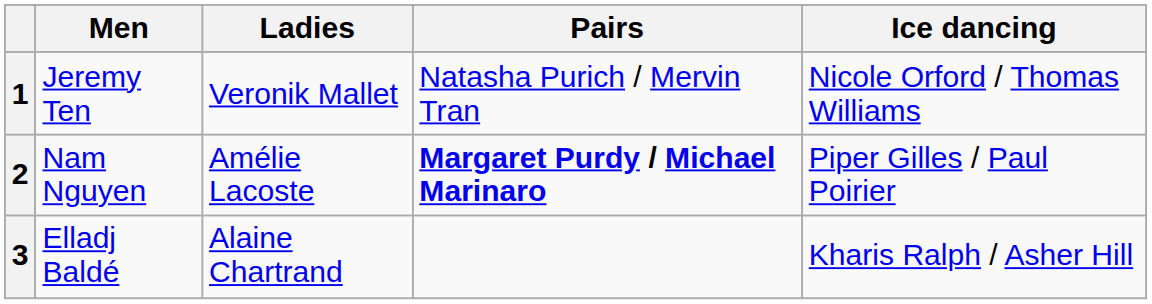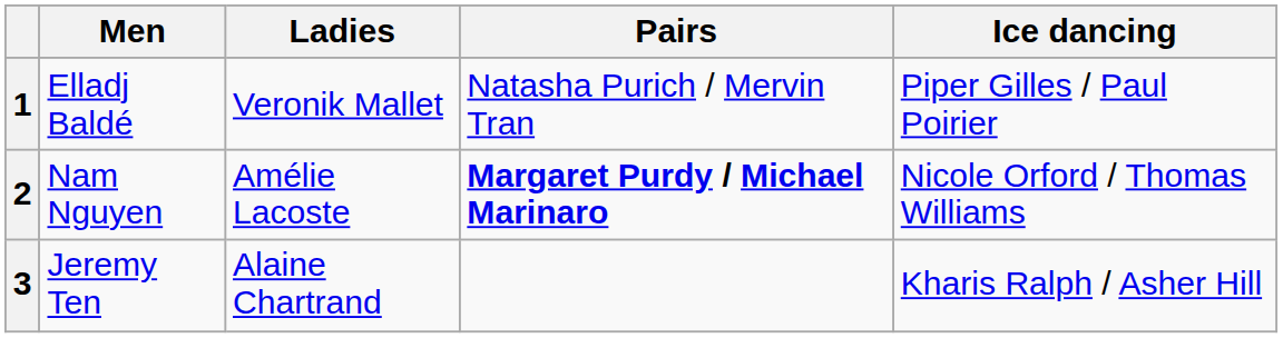 <table class="wikitable">
 <tr>
 <th></th>
 <th>Men</th>
 <th>Ladies</th>
 <th>Pairs</th>
 <th>Ice dancing</th>
 </tr>
 <tr>
 <th>1</th>
-<td><a href='#'>Jeremy Ten</a></td>
+<td><a href='#'>Elladj Baldé</a></td>
 <td><a href='#'>Veronik Mallet</a></td>
 <td><a href='#'>Natasha Purich</a> / <a href='#'>Mervin Tran</a></td>
-<td><a href='#'>Nicole Orford</a> / <a href='#'>Thomas Williams</a></td>
+<td><a href='#'>Piper Gilles</a> / <a href='#'>Paul Poirier</a></td>
 </tr>
 <tr>
 <th>2</th>
 <td><a href='#'>Nam Nguyen</a></td>
 <td><a href='#'>Amélie Lacoste</a></td>
 <td><strong><a href='#'>Margaret Purdy</a> / <a href='#'>Michael Marinaro</a></strong></td>
-<td><a href='#'>Piper Gilles</a> / <a href='#'>Paul Poirier</a></td>
+<td><a href='#'>Nicole Orford</a> / <a href='#'>Thomas Williams</a></td>
 </tr>
 <tr>
 <th>3</th>
-<td><a href='#'>Elladj Baldé</a></td>
+<td><a href='#'>Jeremy Ten</a></td>
 <td><a href='#'>Alaine Chartrand</a></td>
 <td></td>
 <td><a href='#'>Kharis Ralph</a> / <a href='#'>Asher Hill</a></td>
 </tr>
 </table>
